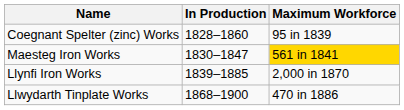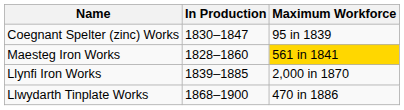 <table class="wikitable">
 <tr>
 <th>Name</th>
 <th>In Production</th>
 <th>Maximum Workforce</th>
 </tr>
 <tr>
 <td>Coegnant Spelter (zinc) Works</td>
-<td>1828–1860</td>
+<td>1830–1847</td>
 <td>95 in 1839</td>
 </tr>
 <tr>
 <td>Maesteg Iron Works</td>
-<td>1830–1847</td>
+<td>1828–1860</td>
 <td style="background: gold;">561 in 1841</td>
 </tr>
 <tr>
 <td>Llynfi Iron Works</td>
 <td>1839–1885</td>
 <td>2,000 in 1870</td>
 </tr>
 <tr>
 <td>Llwydarth Tinplate Works</td>
 <td>1868–1900</td>
 <td>470 in 1886</td>
 </tr>
 </table>
